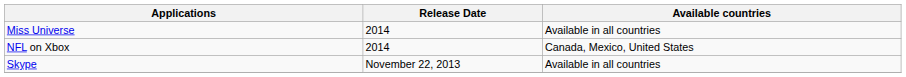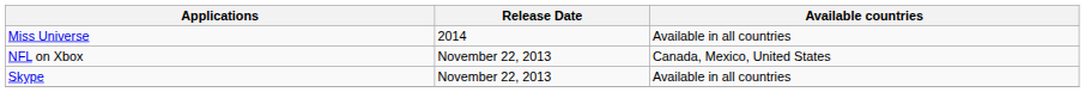 <table class="wikitable sortable" style="width:100%; font-size:95%;">
 <tr>
 <th style="width:40%;">Applications</th>
 <th style="width:20%;">Release Date</th>
 <th style="width:40%;">Available countries</th>
 </tr>
 <tr>
 <td><a href='#'>Miss Universe</a></td>
 <td>2014</td>
 <td>Available in all countries</td>
 </tr>
 <tr>
 <td><a href='#'>NFL</a> on Xbox</td>
-<td>2014</td>
+<td>November 22, 2013</td>
 <td>Canada, Mexico, United States</td>
 </tr>
 <tr>
 <td><a href='#'>Skype</a></td>
 <td>November 22, 2013</td>
 <td>Available in all countries</td>
 </tr>
 <tr>
 </tr>
 </table>
